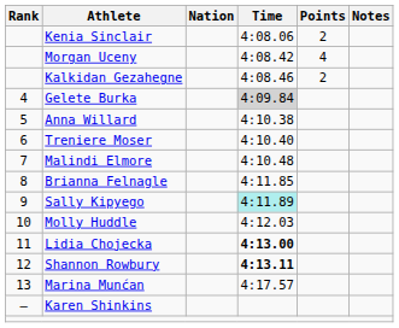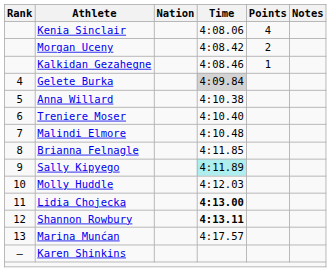 <table class="wikitable mw-datatable sortable" style="text-align:center;">
 <tr>
 <th>Rank</th>
 <th>Athlete</th>
 <th>Nation</th>
 <th>Time</th>
 <th>Points</th>
 <th>Notes</th>
 </tr>
 <tr>
 <td></td>
 <td align=left><a href='#'>Kenia Sinclair</a></td>
 <td align=left></td>
 <td>4:08.06</td>
-<td>2</td>
+<td>4</td>
 <td></td>
 </tr>
 <tr>
 <td></td>
 <td align=left><a href='#'>Morgan Uceny</a></td>
 <td align=left></td>
 <td>4:08.42</td>
-<td>4</td>
+<td>2</td>
 <td></td>
 </tr>
 <tr>
 <td></td>
 <td align=left><a href='#'>Kalkidan Gezahegne</a></td>
 <td align=left></td>
 <td>4:08.46</td>
-<td>2</td>
+<td>1</td>
 <td></td>
 </tr>
 <tr>
 <td>4</td>
 <td align=left><a href='#'>Gelete Burka</a></td>
 <td align=left></td>
 <td style="background: lightgrey;">4:09.84</td>
 <td></td>
 <td></td>
 </tr>
 <tr>
 <td>5</td>
 <td align=left><a href='#'>Anna Willard</a></td>
 <td align=left></td>
 <td>4:10.38</td>
 <td></td>
 <td></td>
 </tr>
 <tr>
 <td>6</td>
 <td align=left><a href='#'>Treniere Moser</a></td>
 <td align=left></td>
 <td>4:10.40</td>
 <td></td>
 <td></td>
 </tr>
 <tr>
 <td>7</td>
 <td align=left><a href='#'>Malindi Elmore</a></td>
 <td align=left></td>
 <td>4:10.48</td>
 <td></td>
 <td></td>
 </tr>
 <tr>
 <td>8</td>
 <td align=left><a href='#'>Brianna Felnagle</a></td>
 <td align=left></td>
 <td>4:11.85</td>
 <td></td>
 <td></td>
 </tr>
 <tr>
 <td>9</td>
 <td align=left><a href='#'>Sally Kipyego</a></td>
 <td align=left></td>
 <td style="background: paleturquoise;">4:11.89</td>
 <td></td>
 <td></td>
 </tr>
 <tr>
 <td>10</td>
 <td align=left><a href='#'>Molly Huddle</a></td>
 <td align=left></td>
 <td>4:12.03</td>
 <td></td>
 <td></td>
 </tr>
 <tr>
 <td>11</td>
 <td align=left><a href='#'>Lidia Chojecka</a></td>
 <td align=left></td>
 <td><strong>4:13.00</strong></td>
 <td></td>
 <td></td>
 </tr>
 <tr>
 <td>12</td>
 <td align=left><a href='#'>Shannon Rowbury</a></td>
 <td align=left></td>
 <td><strong>4:13.11</strong></td>
 <td></td>
 <td></td>
 </tr>
 <tr>
 <td>13</td>
 <td align=left><a href='#'>Marina Munćan</a></td>
 <td align=left></td>
 <td>4:17.57</td>
 <td></td>
 <td></td>
 </tr>
 <tr>
 <td>—</td>
 <td align=left><a href='#'>Karen Shinkins</a></td>
 <td align=left></td>
 <td></td>
 <td></td>
 <td></td>
 </tr>
 <tr class="sortbottom">
 <td colspan=6></td>
 </tr>
 </table>
